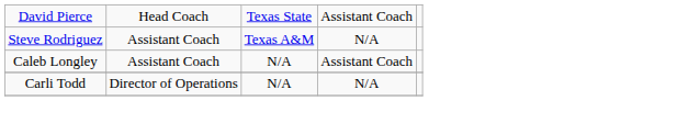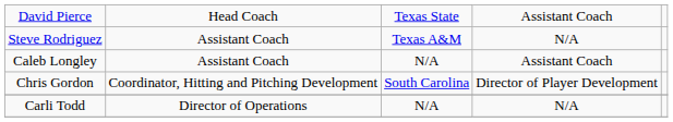 <table class="wikitable">
 <tr align=center>
 <td><a href='#'>David Pierce</a></td>
 <td>Head Coach</td>
 <td><a href='#'>Texas State</a></td>
 <td>Assistant Coach</td>
 <td></td>
 </tr>
 <tr align=center>
 <td><a href='#'>Steve Rodriguez</a></td>
 <td>Assistant Coach</td>
 <td><a href='#'>Texas A&M</a></td>
 <td>N/A</td>
 <td></td>
 </tr>
 <tr align=center>
 <td>Caleb Longley</td>
 <td>Assistant Coach</td>
 <td>N/A</td>
 <td>Assistant Coach</td>
 <td></td>
 </tr>
+<tr align=center>
+<td>Chris Gordon</td>
+<td>Coordinator, Hitting and Pitching Development</td>
+<td><a href='#'>South Carolina</a></td>
+<td>Director of Player Development</td>
+<td></td>
+</tr>
 <tr>
 </tr>
 <tr align=center>
 <td>Carli Todd</td>
 <td>Director of Operations</td>
 <td>N/A</td>
 <td>N/A</td>
 <td></td>
 </tr>
 <tr>
 </tr>
 </table>
